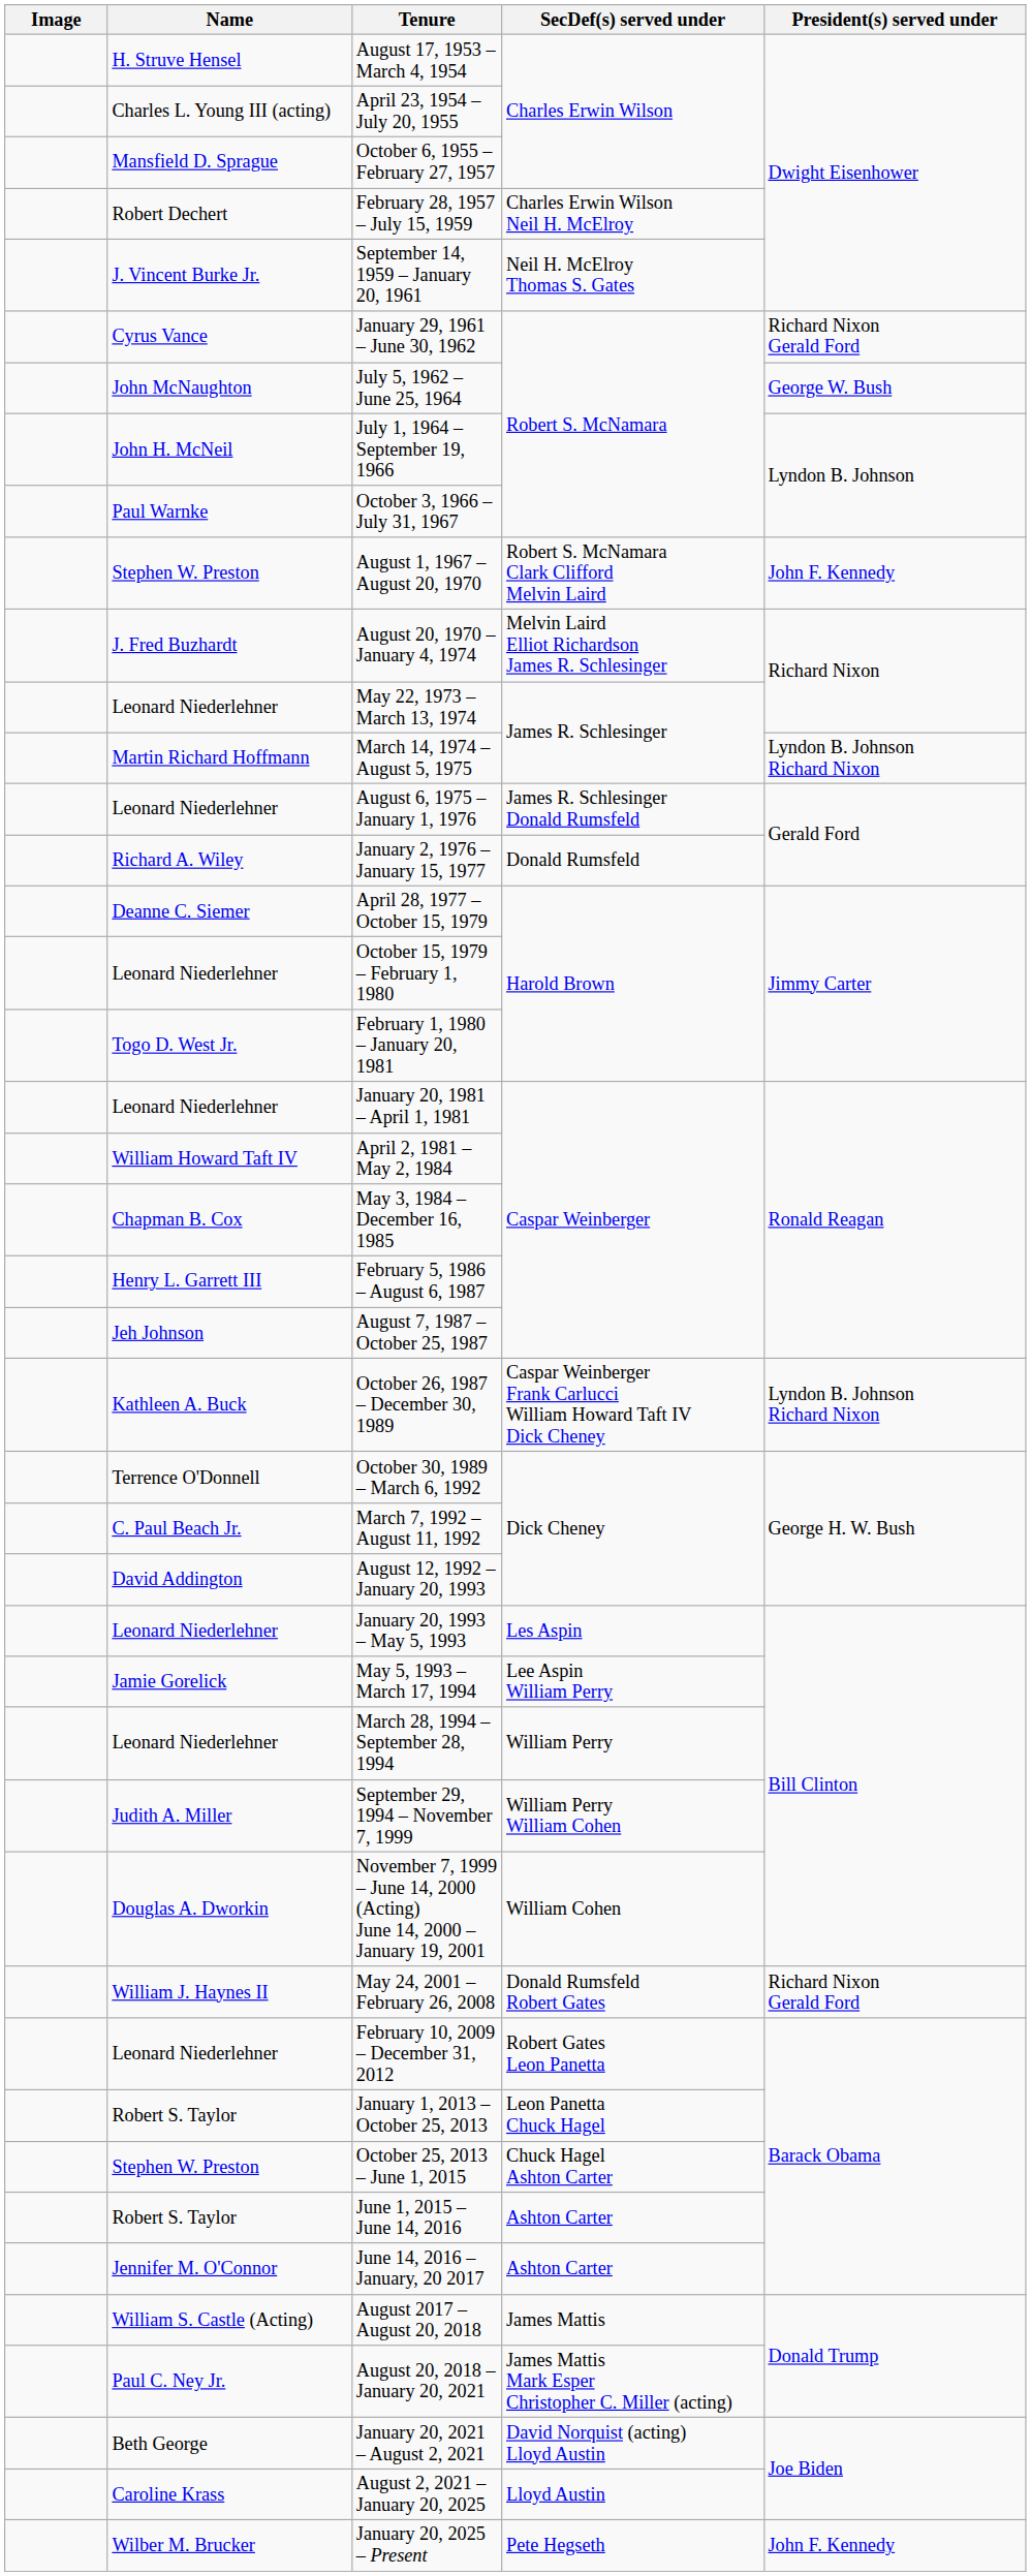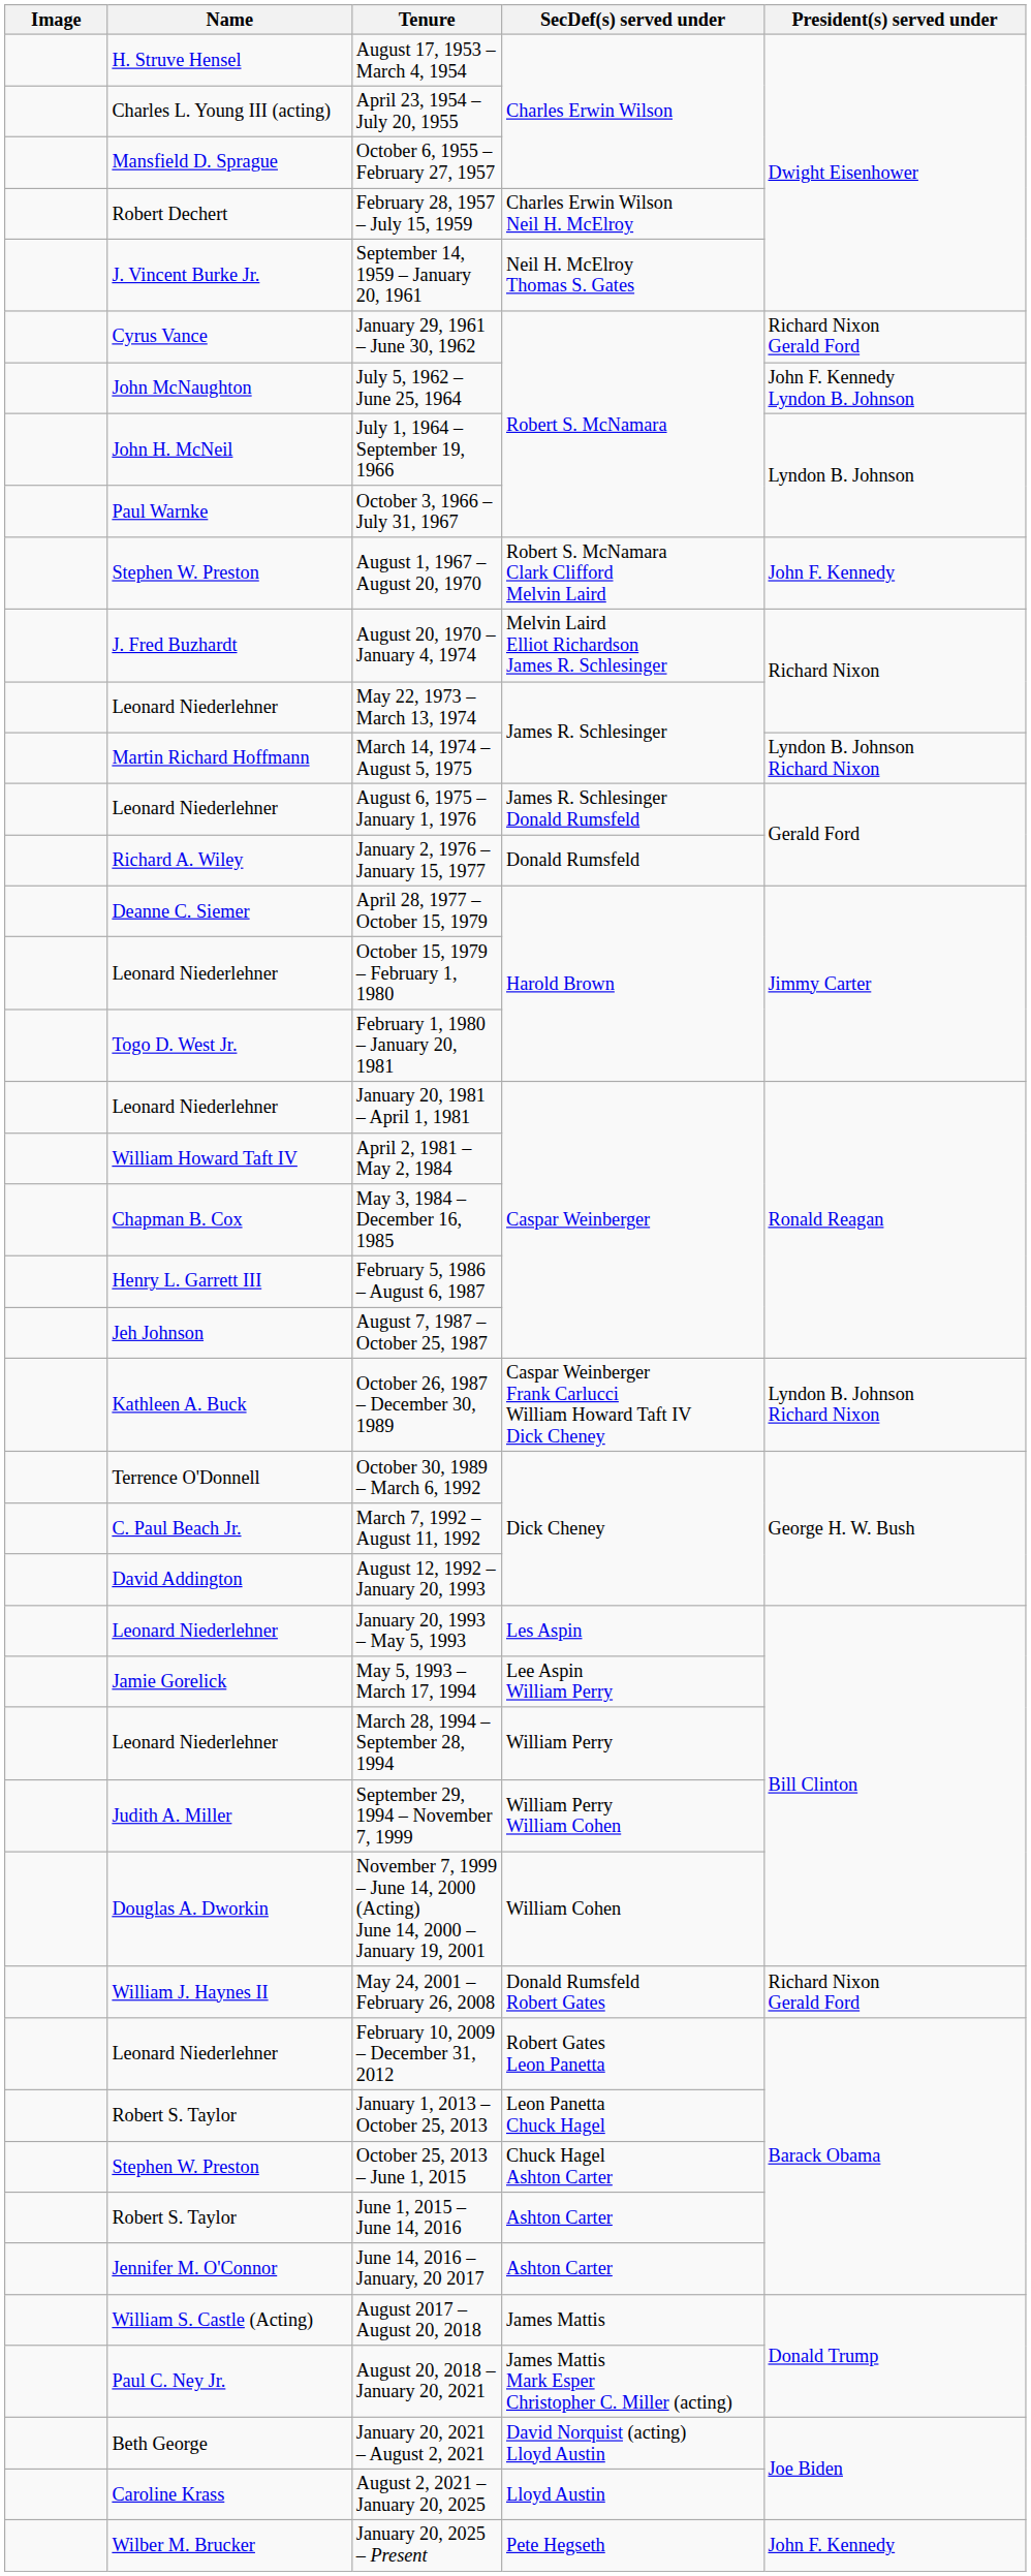 <table class="wikitable">
 <tr>
 <th scope="col" style="width:80px;">Image</th>
 <th scope="col" style="width:200px;">Name</th>
 <th scope="col" style="width:120px;">Tenure</th>
 <th scope="col" style="width:215px;">SecDef(s) served under</th>
 <th scope="col" style="width:215px;">President(s) served under</th>
 </tr>
 <tr>
 <td></td>
 <td><a href='#'>H. Struve Hensel</a></td>
 <td>August 17, 1953 – March 4, 1954</td>
 <td rowspan="3"><a href='#'>Charles Erwin Wilson</a></td>
 <td rowspan="5"><a href='#'>Dwight Eisenhower</a></td>
 </tr>
 <tr>
 <td></td>
 <td>Charles L. Young III (acting)</td>
 <td>April 23, 1954 – July 20, 1955</td>
 </tr>
 <tr>
 <td></td>
 <td><a href='#'>Mansfield D. Sprague</a></td>
 <td>October 6, 1955 – February 27, 1957</td>
 </tr>
 <tr>
 <td></td>
 <td>Robert Dechert</td>
 <td>February 28, 1957 – July 15, 1959</td>
 <td>Charles Erwin Wilson<br><a href='#'>Neil H. McElroy</a></td>
 </tr>
 <tr>
 <td></td>
 <td><a href='#'>J. Vincent Burke Jr.</a></td>
 <td>September 14, 1959 – January 20, 1961</td>
 <td>Neil H. McElroy<br><a href='#'>Thomas S. Gates</a></td>
 </tr>
 <tr>
 <td></td>
 <td><a href='#'>Cyrus Vance</a></td>
 <td>January 29, 1961 – June 30, 1962</td>
 <td rowspan="4"><a href='#'>Robert S. McNamara</a></td>
 <td>Richard Nixon<br><a href='#'>Gerald Ford</a></td>
 </tr>
 <tr>
 <td></td>
 <td><a href='#'>John McNaughton</a></td>
 <td>July 5, 1962 – June 25, 1964</td>
-<td><a href='#'>George W. Bush</a></td>
+<td>John F. Kennedy<br><a href='#'>Lyndon B. Johnson</a></td>
 </tr>
 <tr>
 <td></td>
 <td><a href='#'>John H. McNeil</a> </td>
 <td>July 1, 1964 – September 19, 1966</td>
 <td rowspan="2">Lyndon B. Johnson</td>
 </tr>
 <tr>
 <td></td>
 <td><a href='#'>Paul Warnke</a></td>
 <td>October 3, 1966 – July 31, 1967</td>
 </tr>
 <tr>
 <td></td>
 <td><a href='#'>Stephen W. Preston</a> </td>
 <td>August 1, 1967 – August 20, 1970</td>
 <td>Robert S. McNamara<br><a href='#'>Clark Clifford</a><br><a href='#'>Melvin Laird</a></td>
 <td><a href='#'>John F. Kennedy</a></td>
 </tr>
 <tr>
 <td></td>
 <td><a href='#'>J. Fred Buzhardt</a></td>
 <td>August 20, 1970 – January 4, 1974</td>
 <td>Melvin Laird<br><a href='#'>Elliot Richardson</a><br><a href='#'>James R. Schlesinger</a></td>
 <td rowspan="2">Richard Nixon</td>
 </tr>
 <tr>
 <td></td>
 <td>Leonard Niederlehner </td>
 <td>May 22, 1973 – March 13, 1974</td>
 <td rowspan="2">James R. Schlesinger</td>
 </tr>
 <tr>
 <td></td>
 <td><a href='#'>Martin Richard Hoffmann</a></td>
 <td>March 14, 1974 – August 5, 1975</td>
 <td>Lyndon B. Johnson<br><a href='#'>Richard Nixon</a></td>
 </tr>
 <tr>
 <td></td>
 <td>Leonard Niederlehner </td>
 <td>August 6, 1975 – January 1, 1976</td>
 <td>James R. Schlesinger<br><a href='#'>Donald Rumsfeld</a></td>
 <td rowspan="2">Gerald Ford</td>
 </tr>
 <tr>
 <td></td>
 <td><a href='#'>Richard A. Wiley</a></td>
 <td>January 2, 1976 – January 15, 1977</td>
 <td>Donald Rumsfeld</td>
 </tr>
 <tr>
 <td></td>
 <td><a href='#'>Deanne C. Siemer</a></td>
 <td>April 28, 1977 – October 15, 1979</td>
 <td rowspan="3"><a href='#'>Harold Brown</a></td>
 <td rowspan="3"><a href='#'>Jimmy Carter</a></td>
 </tr>
 <tr>
 <td></td>
 <td>Leonard Niederlehner </td>
 <td>October 15, 1979 – February 1, 1980</td>
 </tr>
 <tr>
 <td></td>
 <td><a href='#'>Togo D. West Jr.</a></td>
 <td>February 1, 1980 – January 20, 1981</td>
 </tr>
 <tr>
 <td></td>
 <td>Leonard Niederlehner </td>
 <td>January 20, 1981 – April 1, 1981</td>
 <td rowspan="5"><a href='#'>Caspar Weinberger</a></td>
 <td rowspan="5"><a href='#'>Ronald Reagan</a></td>
 </tr>
 <tr>
 <td></td>
 <td><a href='#'>William Howard Taft IV</a></td>
 <td>April 2, 1981 – May 2, 1984</td>
 </tr>
 <tr>
 <td></td>
 <td><a href='#'>Chapman B. Cox</a></td>
 <td>May 3, 1984 – December 16, 1985</td>
 </tr>
 <tr>
 <td></td>
 <td><a href='#'>Henry L. Garrett III</a></td>
 <td>February 5, 1986 – August 6, 1987</td>
 </tr>
 <tr>
 <td></td>
 <td><a href='#'>Jeh Johnson</a></td>
 <td>August 7, 1987 – October 25, 1987</td>
 </tr>
 <tr>
 <td></td>
 <td><a href='#'>Kathleen A. Buck</a></td>
 <td>October 26, 1987 – December 30, 1989</td>
 <td>Caspar Weinberger<br><a href='#'>Frank Carlucci</a><br>William Howard Taft IV<br><a href='#'>Dick Cheney</a></td>
 <td>Lyndon B. Johnson<br><a href='#'>Richard Nixon</a></td>
 </tr>
 <tr>
 <td></td>
 <td>Terrence O'Donnell</td>
 <td>October 30, 1989 – March 6, 1992</td>
 <td rowspan="3">Dick Cheney</td>
 <td rowspan="3">George H. W. Bush</td>
 </tr>
 <tr>
 <td></td>
 <td><a href='#'>C. Paul Beach Jr.</a> </td>
 <td>March 7, 1992 – August 11, 1992</td>
 </tr>
 <tr>
 <td></td>
 <td><a href='#'>David Addington</a></td>
 <td>August 12, 1992 – January 20, 1993</td>
 </tr>
 <tr>
 <td></td>
 <td><a href='#'>Leonard Niederlehner</a> </td>
 <td>January 20, 1993 – May 5, 1993</td>
 <td><a href='#'>Les Aspin</a></td>
 <td rowspan="5"><a href='#'>Bill Clinton</a></td>
 </tr>
 <tr>
 <td></td>
 <td><a href='#'>Jamie Gorelick</a></td>
 <td>May 5, 1993 – March 17, 1994</td>
 <td>Lee Aspin<br><a href='#'>William Perry</a></td>
 </tr>
 <tr>
 <td></td>
 <td>Leonard Niederlehner </td>
 <td>March 28, 1994 – September 28, 1994</td>
 <td>William Perry</td>
 </tr>
 <tr>
 <td></td>
 <td><a href='#'>Judith A. Miller</a></td>
 <td>September 29, 1994 – November 7, 1999</td>
 <td>William Perry<br><a href='#'>William Cohen</a></td>
 </tr>
 <tr>
 <td></td>
 <td><a href='#'>Douglas A. Dworkin</a></td>
 <td>November 7, 1999 – June 14, 2000 (Acting)<br>June 14, 2000 – January 19, 2001</td>
 <td>William Cohen</td>
 </tr>
 <tr>
 <td></td>
 <td><a href='#'>William J. Haynes II</a></td>
 <td>May 24, 2001 – February 26, 2008</td>
 <td>Donald Rumsfeld<br><a href='#'>Robert Gates</a></td>
 <td>Richard Nixon<br><a href='#'>Gerald Ford</a></td>
 </tr>
 <tr>
 <td></td>
 <td>Leonard Niederlehner </td>
 <td>February 10, 2009 – December 31, 2012</td>
 <td>Robert Gates<br><a href='#'>Leon Panetta</a></td>
 <td rowspan="5"><a href='#'>Barack Obama</a></td>
 </tr>
 <tr>
 <td></td>
 <td>Robert S. Taylor </td>
 <td>January 1, 2013 – October 25, 2013</td>
 <td>Leon Panetta<br><a href='#'>Chuck Hagel</a></td>
 </tr>
 <tr>
 <td></td>
 <td><a href='#'>Stephen W. Preston</a></td>
 <td>October 25, 2013 – June 1, 2015</td>
 <td>Chuck Hagel<br><a href='#'>Ashton Carter</a></td>
 </tr>
 <tr>
 <td></td>
 <td>Robert S. Taylor </td>
 <td>June 1, 2015 – June 14, 2016</td>
 <td><a href='#'>Ashton Carter</a></td>
 </tr>
 <tr>
 <td></td>
 <td><a href='#'>Jennifer M. O'Connor</a></td>
 <td>June 14, 2016 – January, 20 2017</td>
 <td><a href='#'>Ashton Carter</a></td>
 </tr>
 <tr>
 <td></td>
 <td><a href='#'>William S. Castle</a> (Acting)</td>
 <td>August 2017 – August 20, 2018</td>
 <td>James Mattis</td>
 <td rowspan="2"><a href='#'>Donald Trump</a></td>
 </tr>
 <tr>
 <td></td>
 <td><a href='#'>Paul C. Ney Jr.</a></td>
 <td>August 20, 2018 – January 20, 2021</td>
 <td>James Mattis<br><a href='#'>Mark Esper</a><br><a href='#'>Christopher C. Miller</a> (acting)</td>
 </tr>
 <tr>
 <td></td>
 <td>Beth George </td>
 <td>January 20, 2021 – August 2, 2021</td>
 <td><a href='#'>David Norquist</a> (acting)<br><a href='#'>Lloyd Austin</a></td>
 <td rowspan="2"><a href='#'>Joe Biden</a></td>
 </tr>
 <tr>
 <td></td>
 <td><a href='#'>Caroline Krass</a></td>
 <td>August 2, 2021 – January 20, 2025</td>
 <td><a href='#'>Lloyd Austin</a></td>
 </tr>
 <tr>
 <td></td>
 <td><a href='#'>Wilber M. Brucker</a></td>
 <td>January 20, 2025 – <em>Present</em></td>
 <td><a href='#'>Pete Hegseth</a></td>
 <td><a href='#'>John F. Kennedy</a></td>
 </tr>
 </table>
